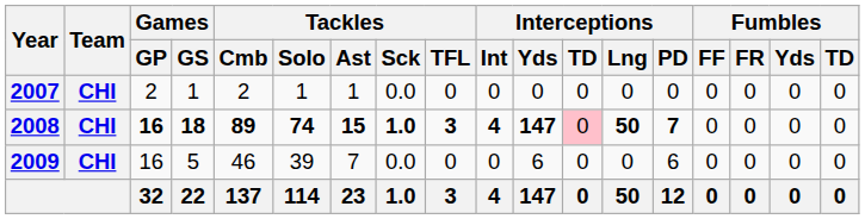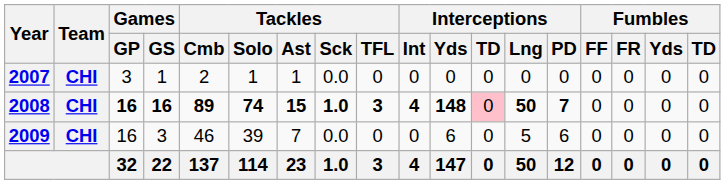 <table class="wikitable" style="text-align:center">
 <tr>
 <th rowspan="2">Year</th>
 <th rowspan="2">Team</th>
 <th colspan="2">Games</th>
 <th colspan="5">Tackles</th>
 <th colspan="5">Interceptions</th>
 <th colspan="4">Fumbles</th>
 </tr>
 <tr>
 <th>GP</th>
 <th>GS</th>
 <th>Cmb</th>
 <th>Solo</th>
 <th>Ast</th>
 <th>Sck</th>
 <th>TFL</th>
 <th>Int</th>
 <th>Yds</th>
 <th>TD</th>
 <th>Lng</th>
 <th>PD</th>
 <th>FF</th>
 <th>FR</th>
 <th>Yds</th>
 <th>TD</th>
 </tr>
 <tr>
 <th><a href='#'>2007</a></th>
 <th><a href='#'>CHI</a></th>
-<td>2</td>
+<td>3</td>
 <td>1</td>
 <td>2</td>
 <td>1</td>
 <td>1</td>
 <td>0.0</td>
 <td>0</td>
 <td>0</td>
 <td>0</td>
 <td>0</td>
 <td>0</td>
 <td>0</td>
 <td>0</td>
 <td>0</td>
 <td>0</td>
 <td>0</td>
 </tr>
 <tr>
 <th><a href='#'>2008</a></th>
 <th><a href='#'>CHI</a></th>
 <td><strong>16</strong></td>
-<td><strong>18</strong></td>
+<td><strong>16</strong></td>
 <td><strong>89</strong></td>
 <td><strong>74</strong></td>
 <td><strong>15</strong></td>
 <td><strong>1.0</strong></td>
 <td><strong>3</strong></td>
 <td><strong>4</strong></td>
-<td><strong>147</strong></td>
+<td><strong>148</strong></td>
 <td style="background: pink;">0</td>
 <td><strong>50</strong></td>
 <td><strong>7</strong></td>
 <td>0</td>
 <td>0</td>
 <td>0</td>
 <td>0</td>
 </tr>
 <tr>
 <th><a href='#'>2009</a></th>
 <th><a href='#'>CHI</a></th>
 <td>16</td>
-<td>5</td>
+<td>3</td>
 <td>46</td>
 <td>39</td>
 <td>7</td>
 <td>0.0</td>
 <td>0</td>
 <td>0</td>
 <td>6</td>
 <td>0</td>
-<td>0</td>
+<td>5</td>
 <td>6</td>
 <td>0</td>
 <td>0</td>
 <td>0</td>
 <td>0</td>
 </tr>
 <tr>
 <th colspan="2"></th>
 <th>32</th>
 <th>22</th>
 <th>137</th>
 <th>114</th>
 <th>23</th>
 <th>1.0</th>
 <th>3</th>
 <th>4</th>
 <th>147</th>
 <th>0</th>
 <th>50</th>
 <th>12</th>
 <th>0</th>
 <th>0</th>
 <th>0</th>
 <th>0</th>
 </tr>
 </table>
